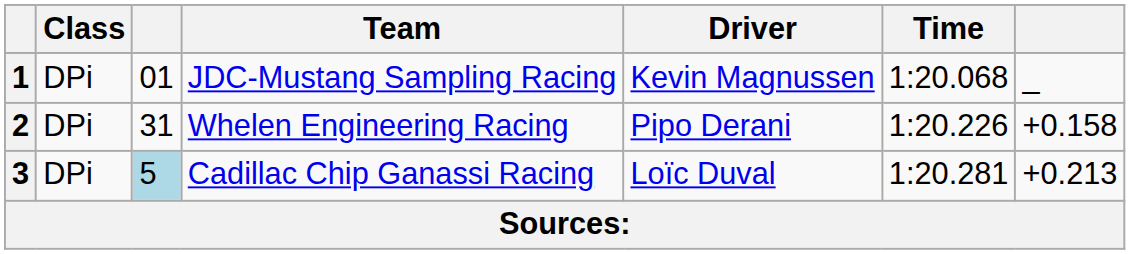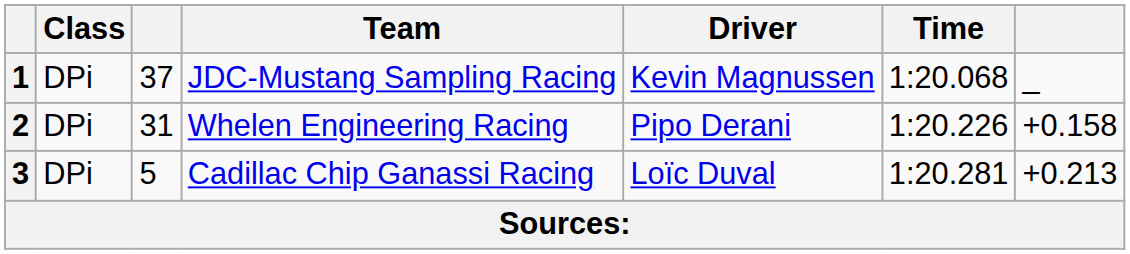 <table class="wikitable">
 <tr>
 <th scope="col"></th>
 <th scope="col">Class</th>
 <th scope="col"></th>
 <th scope="col">Team</th>
 <th scope="col">Driver</th>
 <th scope="col">Time</th>
 <th scope="col"></th>
 </tr>
 <tr>
 <th scope="row">1</th>
 <td>DPi</td>
-<td>01</td>
+<td>37</td>
 <td><a href='#'>JDC-Mustang Sampling Racing</a></td>
 <td><a href='#'>Kevin Magnussen</a></td>
 <td>1:20.068</td>
 <td>_</td>
 </tr>
 <tr>
 <th scope="row">2</th>
 <td>DPi</td>
 <td>31</td>
 <td><a href='#'>Whelen Engineering Racing</a></td>
 <td><a href='#'>Pipo Derani</a></td>
 <td>1:20.226</td>
 <td>+0.158</td>
 </tr>
 <tr>
 <th scope="row">3</th>
 <td>DPi</td>
-<td style="background: lightblue;">5</td>
+<td>5</td>
 <td><a href='#'>Cadillac Chip Ganassi Racing</a></td>
 <td><a href='#'>Loïc Duval</a></td>
 <td>1:20.281</td>
 <td>+0.213</td>
 </tr>
 <tr>
 <th colspan="7">Sources:</th>
 </tr>
 </table>
